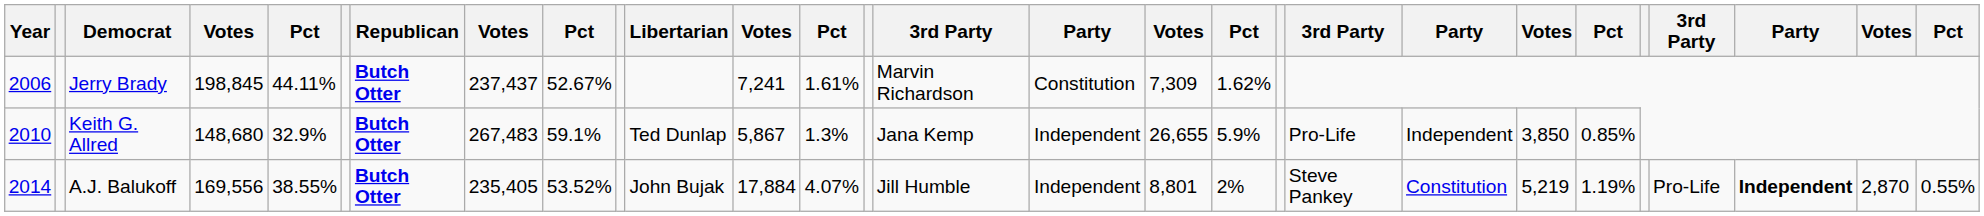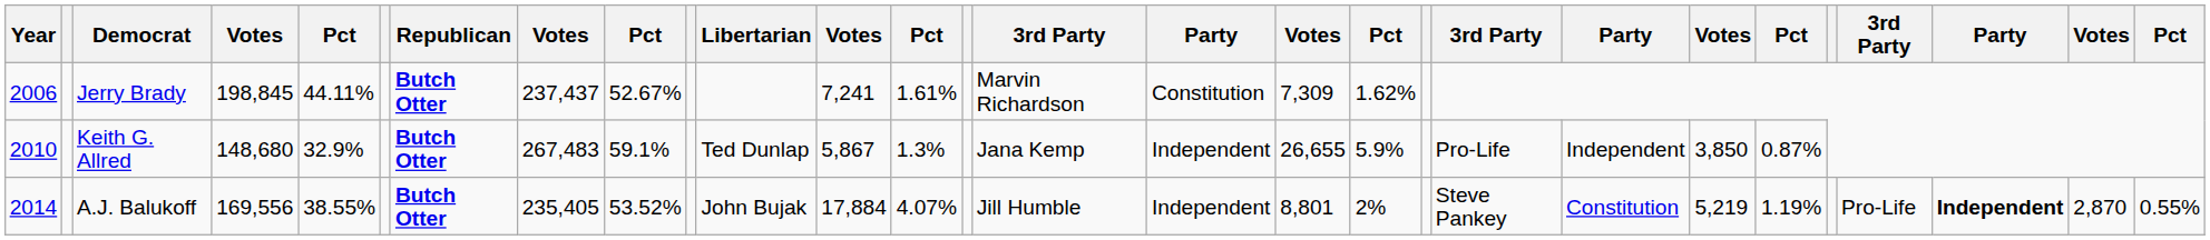 <table class="wikitable" style="margin:0.5em ; font-size:95%">
 <tr>
 <th>Year</th>
 <th></th>
 <th>Democrat</th>
 <th>Votes</th>
 <th>Pct</th>
 <th></th>
 <th>Republican</th>
 <th>Votes</th>
 <th>Pct</th>
 <th></th>
 <th>Libertarian</th>
 <th>Votes</th>
 <th>Pct</th>
 <th></th>
 <th>3rd Party</th>
 <th>Party</th>
 <th>Votes</th>
 <th>Pct</th>
 <th></th>
 <th>3rd Party</th>
 <th>Party</th>
 <th>Votes</th>
 <th>Pct</th>
 <th></th>
 <th>3rd Party</th>
 <th>Party</th>
 <th>Votes</th>
 <th>Pct</th>
 </tr>
 <tr>
 <td><a href='#'>2006</a></td>
 <td></td>
 <td><a href='#'>Jerry Brady</a></td>
 <td>198,845</td>
 <td>44.11%</td>
 <td></td>
 <td><strong><a href='#'>Butch Otter</a></strong></td>
 <td>237,437</td>
 <td>52.67%</td>
 <td></td>
 <td></td>
 <td>7,241</td>
 <td>1.61%</td>
 <td></td>
 <td>Marvin Richardson</td>
 <td>Constitution</td>
 <td>7,309</td>
 <td>1.62%</td>
 <td></td>
 </tr>
 <tr>
 <td><a href='#'>2010</a></td>
 <td></td>
 <td><a href='#'>Keith G. Allred</a></td>
 <td>148,680</td>
 <td>32.9%</td>
 <td></td>
 <td><strong><a href='#'>Butch Otter</a></strong></td>
 <td>267,483</td>
 <td>59.1%</td>
 <td></td>
 <td>Ted Dunlap</td>
 <td>5,867</td>
 <td>1.3%</td>
 <td></td>
 <td>Jana Kemp</td>
 <td>Independent</td>
 <td>26,655</td>
 <td>5.9%</td>
 <td></td>
 <td>Pro-Life</td>
 <td>Independent</td>
 <td>3,850</td>
-<td>0.85%</td>
+<td>0.87%</td>
 </tr>
 <tr>
 <td><a href='#'>2014</a></td>
 <td></td>
 <td>A.J. Balukoff</td>
 <td>169,556</td>
 <td>38.55%</td>
 <td></td>
 <td><strong><a href='#'>Butch Otter</a></strong></td>
 <td>235,405</td>
 <td>53.52%</td>
 <td></td>
 <td>John Bujak</td>
 <td>17,884</td>
 <td>4.07%</td>
 <td></td>
 <td>Jill Humble</td>
 <td>Independent</td>
 <td>8,801</td>
 <td>2%</td>
 <td></td>
 <td>Steve Pankey</td>
 <td><a href='#'>Constitution</a></td>
 <td>5,219</td>
 <td>1.19%</td>
 <td></td>
 <td>Pro-Life</td>
 <td><strong>Independent</strong></td>
 <td>2,870</td>
 <td>0.55%</td>
 </tr>
 </table>
